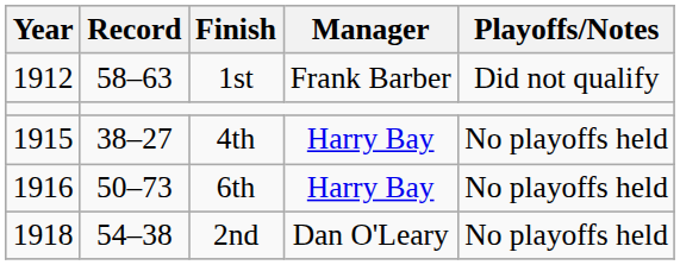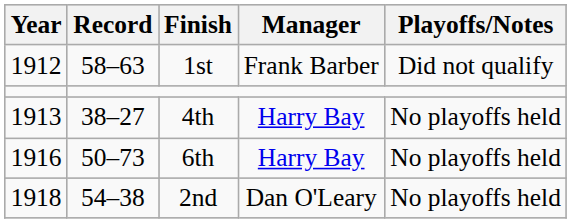 <table class="wikitable" style="text-align:center">
 <tr>
 <th>Year</th>
 <th>Record</th>
 <th>Finish</th>
 <th>Manager</th>
 <th>Playoffs/Notes</th>
 </tr>
 <tr align=center>
 <td>1912</td>
 <td>58–63</td>
 <td>1st</td>
 <td>Frank Barber</td>
 <td>Did not qualify</td>
 </tr>
 <tr align=center>
 <td></td>
 </tr>
 <tr align=center>
-<td>1915</td>
+<td>1913</td>
 <td>38–27</td>
 <td>4th</td>
 <td><a href='#'>Harry Bay</a></td>
 <td>No playoffs held</td>
 </tr>
 <tr align=center>
 <td>1916</td>
 <td>50–73</td>
 <td>6th</td>
 <td><a href='#'>Harry Bay</a></td>
 <td>No playoffs held</td>
 </tr>
 <tr align=center>
 <td>1918</td>
 <td>54–38</td>
 <td>2nd</td>
 <td>Dan O'Leary</td>
 <td>No playoffs held</td>
 </tr>
 </table>
